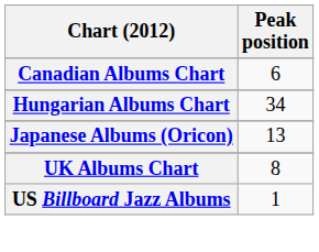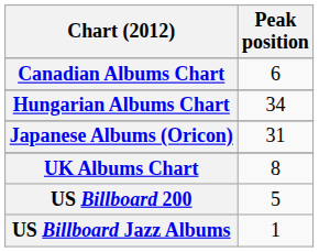 <table class="wikitable sortable plainrowheaders"  style="text-align:center;">
 <tr>
 <th scope="col">Chart (2012)</th>
 <th scope="col">Peak<br>position</th>
 </tr>
 <tr>
 </tr>
 <tr>
 </tr>
 <tr>
 </tr>
 <tr>
 </tr>
 <tr>
 <th scope="row"><a href='#'>Canadian Albums Chart</a></th>
 <td>6</td>
 </tr>
 <tr>
 </tr>
 <tr>
 </tr>
 <tr>
 </tr>
 <tr>
 </tr>
 <tr>
 </tr>
 <tr>
 <th scope="row"><a href='#'>Hungarian Albums Chart</a></th>
 <td>34</td>
 </tr>
 <tr>
 </tr>
 <tr>
 </tr>
 <tr>
 <th scope="row"><a href='#'>Japanese Albums (Oricon)</a></th>
-<td>13</td>
+<td>31</td>
 </tr>
 <tr>
 </tr>
 <tr>
 </tr>
 <tr>
 </tr>
 <tr>
 </tr>
 <tr>
 <th scope="row"><a href='#'>UK Albums Chart</a></th>
 <td>8</td>
 </tr>
 <tr>
+<th scope="row">US <a href='#'><em>Billboard</em> 200</a></th>
+<td>5</td>
+</tr>
+<tr>
 <th scope="row">US <a href='#'><em>Billboard</em> Jazz Albums</a></th>
 <td>1</td>
 </tr>
 </table>
